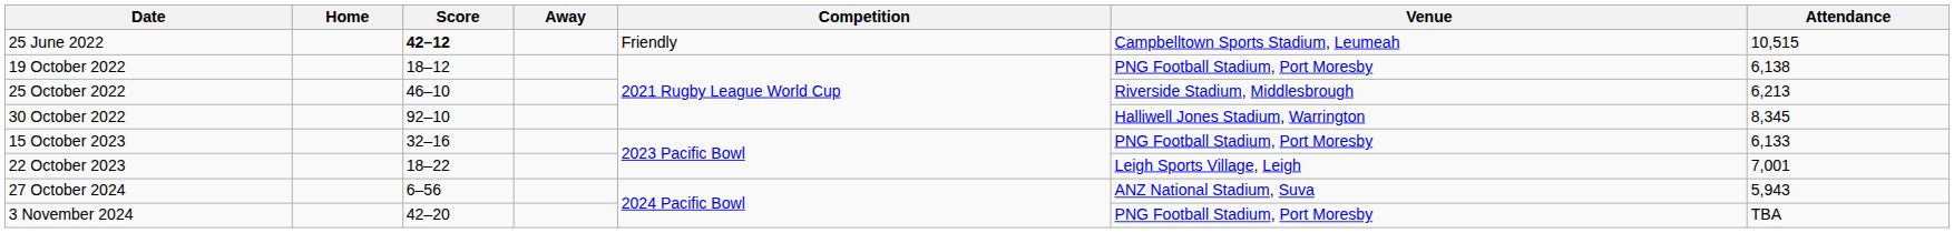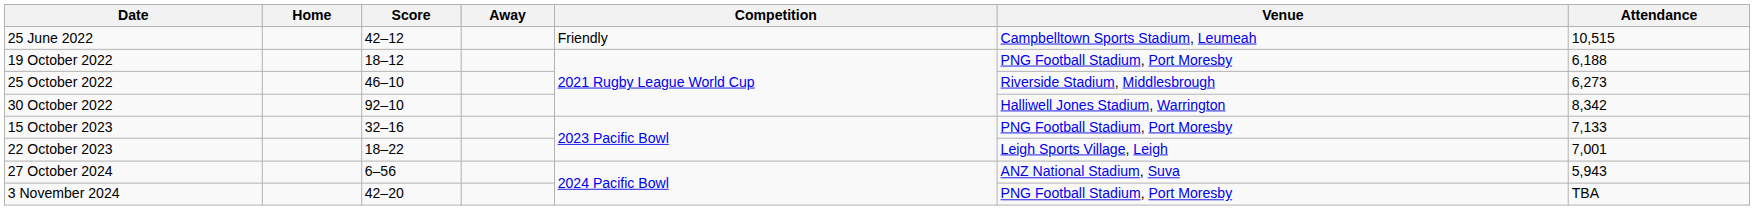 <table class="wikitable" width="100%">
 <tr bgcolor="#bdb76b">
 <th>Date</th>
 <th>Home</th>
 <th>Score</th>
 <th>Away</th>
 <th>Competition</th>
 <th>Venue</th>
 <th>Attendance</th>
 </tr>
 <tr>
 <td>25 June 2022</td>
 <td></td>
-<td><strong>42–12</strong></td>
+<td>42–12</td>
 <td></td>
 <td>Friendly</td>
 <td> <a href='#'>Campbelltown Sports Stadium</a>, <a href='#'>Leumeah</a></td>
 <td>10,515</td>
 </tr>
 <tr>
 <td>19 October 2022</td>
 <td></td>
 <td>18–12</td>
 <td></td>
 <td rowspan="3"><a href='#'>2021 Rugby League World Cup</a></td>
 <td> <a href='#'>PNG Football Stadium</a>, <a href='#'>Port Moresby</a></td>
-<td>6,138</td>
+<td>6,188</td>
 </tr>
 <tr>
 <td>25 October 2022</td>
 <td></td>
 <td>46–10</td>
 <td></td>
 <td> <a href='#'>Riverside Stadium</a>, <a href='#'>Middlesbrough</a></td>
-<td>6,213</td>
+<td>6,273</td>
 </tr>
 <tr>
 <td>30 October 2022</td>
 <td></td>
 <td>92–10</td>
 <td></td>
 <td> <a href='#'>Halliwell Jones Stadium</a>, <a href='#'>Warrington</a></td>
-<td>8,345</td>
+<td>8,342</td>
 </tr>
 <tr>
 <td>15 October 2023</td>
 <td></td>
 <td>32–16</td>
 <td></td>
 <td rowspan="2"><a href='#'>2023 Pacific Bowl</a></td>
 <td> <a href='#'>PNG Football Stadium</a>, <a href='#'>Port Moresby</a></td>
-<td>6,133</td>
+<td>7,133</td>
 </tr>
 <tr>
 <td>22 October 2023</td>
 <td></td>
 <td>18–22</td>
 <td></td>
 <td> <a href='#'>Leigh Sports Village</a>, <a href='#'>Leigh</a></td>
 <td>7,001</td>
 </tr>
 <tr>
 <td>27 October 2024</td>
 <td></td>
 <td>6–56</td>
 <td></td>
 <td rowspan="2"><a href='#'>2024 Pacific Bowl</a></td>
 <td> <a href='#'>ANZ National Stadium</a>, <a href='#'>Suva</a></td>
 <td>5,943</td>
 </tr>
 <tr>
 <td>3 November 2024</td>
 <td></td>
 <td>42–20</td>
 <td></td>
 <td> <a href='#'>PNG Football Stadium</a>, <a href='#'>Port Moresby</a></td>
 <td>TBA</td>
 </tr>
 </table>
